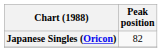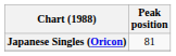 <table class="wikitable sortable plainrowheaders" style="text-align:center">
 <tr>
 <th>Chart (1988)</th>
 <th>Peak<br>position</th>
 </tr>
 <tr>
 <th scope="row">Japanese Singles (<a href='#'>Oricon</a>)</th>
-<td align="center">82</td>
+<td align="center">81</td>
 </tr>
 <tr>
 </tr>
 <tr>
 </tr>
 <tr>
 </tr>
 <tr>
 </tr>
 </table>
